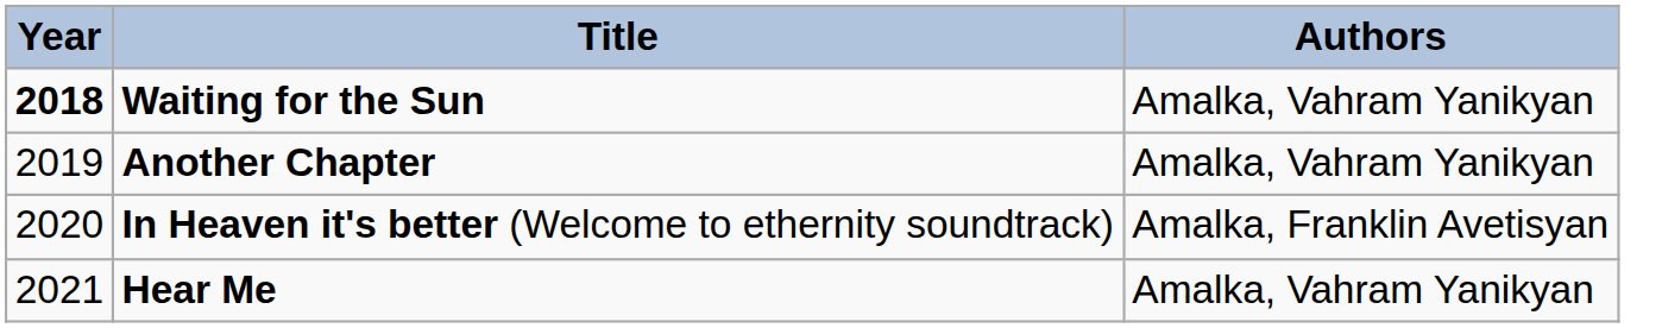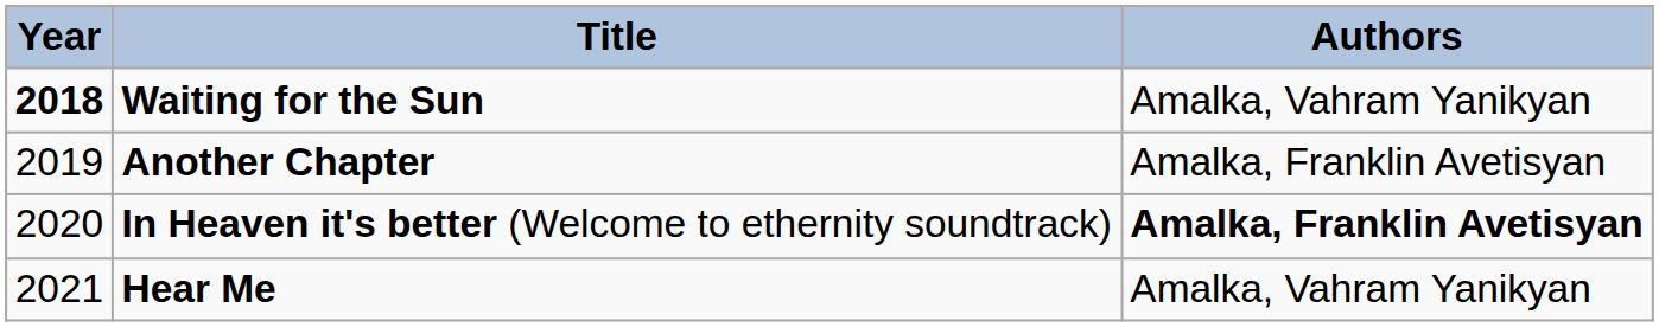 <table class="wikitable">
 <tr>
 <th style="background:#B0C4DE;">Year</th>
 <th style="background:#B0C4DE;">Title</th>
 <th style="background:#B0C4DE;">Authors</th>
 </tr>
 <tr>
 <td><strong>2018</strong></td>
 <td><strong>Waiting for the Sun</strong></td>
 <td>Amalka, Vahram Yanikyan</td>
 </tr>
 <tr>
 <td>2019</td>
 <td><strong>Another Chapter</strong> </td>
-<td>Amalka, Vahram Yanikyan</td>
+<td>Amalka, Franklin Avetisyan</td>
 </tr>
 <tr>
 <td>2020</td>
 <td><strong>In Heaven it's better</strong> (Welcome to ethernity soundtrack) </td>
-<td>Amalka, Franklin Avetisyan</td>
+<td><strong>Amalka, Franklin Avetisyan</strong></td>
 </tr>
 <tr>
 <td>2021</td>
 <td><strong>Hear Me</strong> </td>
 <td>Amalka, Vahram Yanikyan</td>
 </tr>
 </table>
